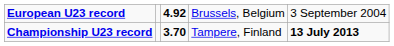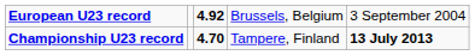 <table class="wikitable">
 <tr>
 <td><strong><a href='#'>European U23 record</a></strong></td>
 <td></td>
 <td><strong>4.92</strong></td>
 <td><a href='#'>Brussels</a>, Belgium</td>
 <td>3 September 2004</td>
 </tr>
 <tr>
 <td><strong><a href='#'>Championship U23 record</a></strong></td>
 <td></td>
-<td><strong>3.70</strong></td>
+<td><strong>4.70</strong></td>
 <td><a href='#'>Tampere</a>, Finland</td>
 <td><strong>13 July 2013</strong></td>
 </tr>
 </table>
